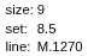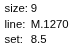 <table style="margin-left:40px;">
 <tr>
 <td>size:</td>
 <td>9</td>
 </tr>
 <tr>
+<td>line:</td>
+<td>M.1270</td>
+</tr>
+<tr>
 <td>set:</td>
 <td>8.5</td>
 </tr>
-<tr>
-<td>line:</td>
-<td>M.1270</td>
-</tr>
 </table>
